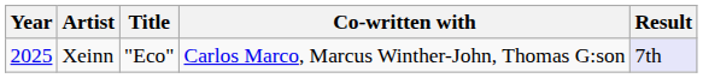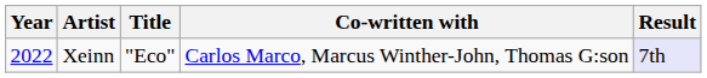 <table class="wikitable plainrowheaders">
 <tr>
 <th scope="col">Year</th>
 <th scope="col">Artist</th>
 <th scope="col">Title</th>
 <th scope="col">Co-written with</th>
 <th scope="col">Result</th>
 </tr>
 <tr>
-<td><a href='#'>2025</a></td>
+<td><a href='#'>2022</a></td>
 <td>Xeinn</td>
 <td>"Eco"</td>
 <td><a href='#'>Carlos Marco</a>, Marcus Winther-John, Thomas G:son</td>
 <td style="background: lavender;">7th</td>
 </tr>
 </table>
